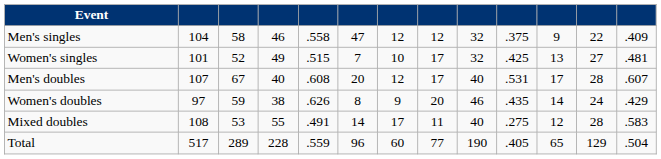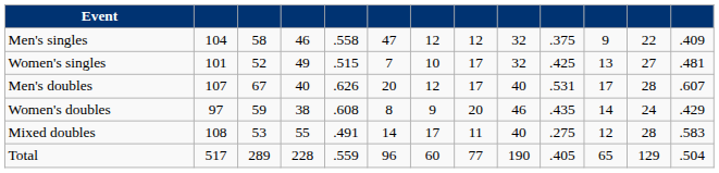 <table class="wikitable" style="text-align:center">
 <tr>
 <th style="background:#003372; color:#fff" width="200px">Event</th>
 <th style="background:#003372; color:#fff" width="40px"></th>
 <th style="background:#003372; color:#fff" width="40px"></th>
 <th style="background:#003372; color:#fff" width="40px"></th>
 <th style="background:#003372; color:#fff" width="40px"></th>
 <th style="background:#003372; color:#fff" width="40px"></th>
 <th style="background:#003372; color:#fff" width="40px"></th>
 <th style="background:#003372; color:#fff" width="40px"></th>
 <th style="background:#003372; color:#fff" width="40px"></th>
 <th style="background:#003372; color:#fff" width="40px"></th>
 <th style="background:#003372; color:#fff" width="40px"></th>
 <th style="background:#003372; color:#fff" width="40px"></th>
 <th style="background:#003372; color:#fff" width="40px"></th>
 </tr>
 <tr>
 <td style="text-align:left">Men's singles</td>
 <td>104</td>
 <td>58</td>
 <td>46</td>
 <td>.558</td>
 <td>47</td>
 <td>12</td>
 <td>12</td>
 <td>32</td>
 <td>.375</td>
 <td>9</td>
 <td>22</td>
 <td>.409</td>
 </tr>
 <tr>
 <td style="text-align:left">Women's singles</td>
 <td>101</td>
 <td>52</td>
 <td>49</td>
 <td>.515</td>
 <td>7</td>
 <td>10</td>
 <td>17</td>
 <td>32</td>
 <td>.425</td>
 <td>13</td>
 <td>27</td>
 <td>.481</td>
 </tr>
 <tr>
 <td style="text-align:left">Men's doubles</td>
 <td>107</td>
 <td>67</td>
 <td>40</td>
-<td>.608</td>
+<td>.626</td>
 <td>20</td>
 <td>12</td>
 <td>17</td>
 <td>40</td>
 <td>.531</td>
 <td>17</td>
 <td>28</td>
 <td>.607</td>
 </tr>
 <tr>
 <td style="text-align:left">Women's doubles</td>
 <td>97</td>
 <td>59</td>
 <td>38</td>
-<td>.626</td>
+<td>.608</td>
 <td>8</td>
 <td>9</td>
 <td>20</td>
 <td>46</td>
 <td>.435</td>
 <td>14</td>
 <td>24</td>
 <td>.429</td>
 </tr>
 <tr>
 <td style="text-align:left">Mixed doubles</td>
 <td>108</td>
 <td>53</td>
 <td>55</td>
 <td>.491</td>
 <td>14</td>
 <td>17</td>
 <td>11</td>
 <td>40</td>
 <td>.275</td>
 <td>12</td>
 <td>28</td>
 <td>.583</td>
 </tr>
 <tr>
 <td style="text-align:left">Total</td>
 <td>517</td>
 <td>289</td>
 <td>228</td>
 <td>.559</td>
 <td>96</td>
 <td>60</td>
 <td>77</td>
 <td>190</td>
 <td>.405</td>
 <td>65</td>
 <td>129</td>
 <td>.504</td>
 </tr>
 </table>
